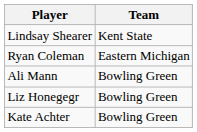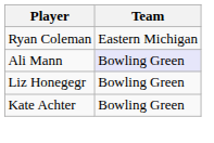 <table class="wikitable">
 <tr>
 <th>Player</th>
 <th>Team</th>
-</tr>
-<tr>
-<td>Lindsay Shearer</td>
-<td>Kent State</td>
 </tr>
 <tr>
 <td>Ryan Coleman</td>
 <td>Eastern Michigan</td>
 </tr>
 <tr>
 <td>Ali Mann</td>
-<td>Bowling Green</td>
+<td style="background: lavender;">Bowling Green</td>
 </tr>
 <tr>
 <td>Liz Honegegr</td>
 <td>Bowling Green</td>
 </tr>
 <tr>
 <td>Kate Achter</td>
 <td>Bowling Green</td>
 </tr>
 </table>
